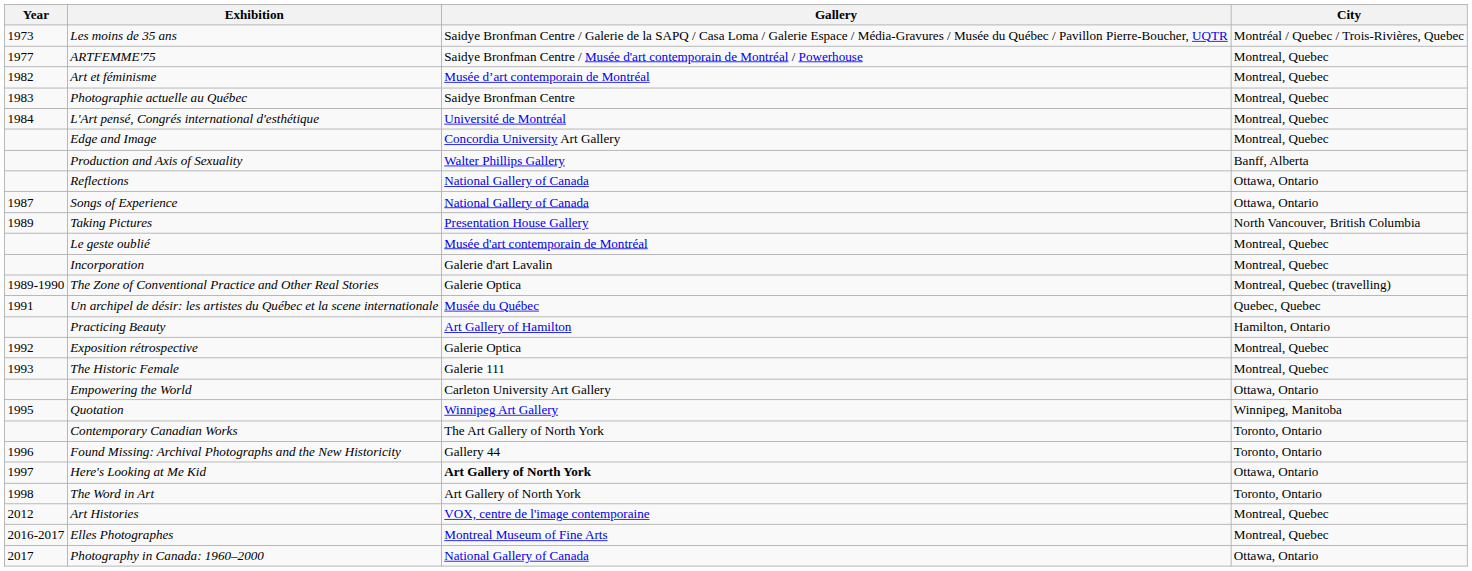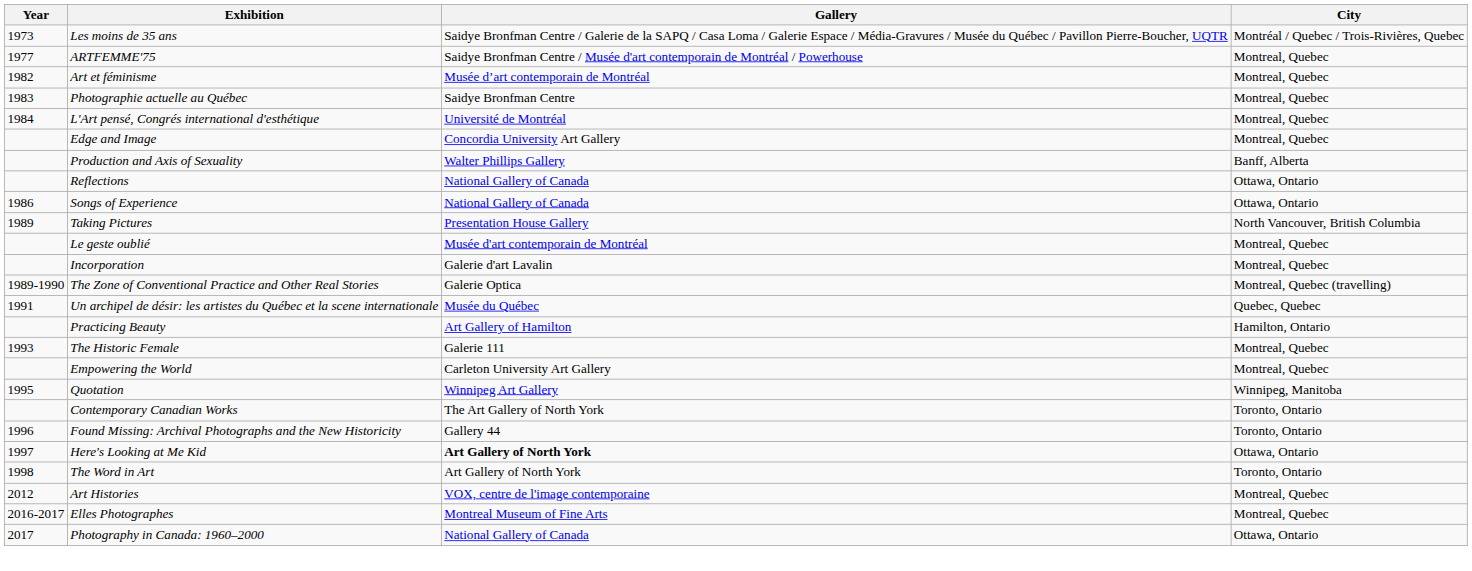 <table class="wikitable">
 <tr>
 <th>Year</th>
 <th>Exhibition</th>
 <th>Gallery</th>
 <th>City</th>
 </tr>
 <tr>
 <td>1973</td>
 <td><em>Les moins de 35 ans</em></td>
 <td>Saidye Bronfman Centre / Galerie de la SAPQ / Casa Loma / Galerie Espace / Média-Gravures / Musée du Québec / Pavillon Pierre-Boucher, <a href='#'>UQTR</a></td>
 <td>Montréal / Quebec / Trois-Rivières, Quebec</td>
 </tr>
 <tr>
 <td>1977</td>
 <td><em>ARTFEMME'75</em></td>
 <td>Saidye Bronfman Centre / <a href='#'>Musée d'art contemporain de Montréal</a> / <a href='#'>Powerhouse</a></td>
 <td>Montreal, Quebec</td>
 </tr>
 <tr>
 <td>1982</td>
 <td><em>Art et féminisme</em></td>
 <td><a href='#'>Musée d’art contemporain de Montréal</a></td>
 <td>Montreal, Quebec</td>
 </tr>
 <tr>
 <td>1983</td>
 <td><em>Photographie actuelle au Québec</em></td>
 <td>Saidye Bronfman Centre</td>
 <td>Montreal, Quebec</td>
 </tr>
 <tr>
 <td>1984</td>
 <td><em>L'Art pensé, Congrés international d'esthétique</em></td>
 <td><a href='#'>Université de Montréal</a></td>
 <td>Montreal, Quebec</td>
 </tr>
 <tr>
 <td></td>
 <td><em>Edge and Image</em></td>
 <td><a href='#'>Concordia University</a> Art Gallery</td>
 <td>Montreal, Quebec</td>
 </tr>
 <tr>
 <td></td>
 <td><em>Production and Axis of Sexuality</em></td>
 <td><a href='#'>Walter Phillips Gallery</a></td>
 <td>Banff, Alberta</td>
 </tr>
 <tr>
 <td></td>
 <td><em>Reflections</em></td>
 <td><a href='#'>National Gallery of Canada</a></td>
 <td>Ottawa, Ontario</td>
 </tr>
 <tr>
-<td>1987</td>
+<td>1986</td>
 <td><em>Songs of Experience</em></td>
 <td><a href='#'>National Gallery of Canada</a></td>
 <td>Ottawa, Ontario</td>
 </tr>
 <tr>
 <td>1989</td>
 <td><em>Taking Pictures</em></td>
 <td><a href='#'>Presentation House Gallery</a></td>
 <td>North Vancouver, British Columbia</td>
 </tr>
 <tr>
 <td></td>
 <td><em>Le geste oublié</em></td>
 <td><a href='#'>Musée d'art contemporain de Montréal</a></td>
 <td>Montreal, Quebec</td>
 </tr>
 <tr>
 <td></td>
 <td><em>Incorporation</em></td>
 <td>Galerie d'art Lavalin</td>
 <td>Montreal, Quebec</td>
 </tr>
 <tr>
 <td>1989-1990</td>
 <td><em>The Zone of Conventional Practice and Other Real Stories</em></td>
 <td>Galerie Optica</td>
 <td>Montreal, Quebec (travelling)</td>
 </tr>
 <tr>
 <td>1991</td>
 <td><em>Un archipel de désir: les artistes du Québec et la scene internationale</em></td>
 <td><a href='#'>Musée du Québec</a></td>
 <td>Quebec, Quebec</td>
 </tr>
 <tr>
 <td></td>
 <td><em>Practicing Beauty</em></td>
 <td><a href='#'>Art Gallery of Hamilton</a></td>
 <td>Hamilton, Ontario</td>
 </tr>
 <tr>
-<td>1992</td>
-<td><em>Exposition rétrospective</em></td>
-<td>Galerie Optica</td>
-<td>Montreal, Quebec</td>
-</tr>
-<tr>
 <td>1993</td>
 <td><em>The Historic Female</em></td>
 <td>Galerie 111</td>
 <td>Montreal, Quebec</td>
 </tr>
 <tr>
 <td></td>
 <td><em>Empowering the World</em></td>
 <td>Carleton University Art Gallery</td>
-<td>Ottawa, Ontario</td>
+<td>Montreal, Quebec</td>
 </tr>
 <tr>
 <td>1995</td>
 <td><em>Quotation</em></td>
 <td><a href='#'>Winnipeg Art Gallery</a></td>
 <td>Winnipeg, Manitoba</td>
 </tr>
 <tr>
 <td></td>
 <td><em>Contemporary Canadian Works</em></td>
 <td>The Art Gallery of North York</td>
 <td>Toronto, Ontario</td>
 </tr>
 <tr>
 <td>1996</td>
 <td><em>Found Missing: Archival Photographs and the New Historicity</em></td>
 <td>Gallery 44</td>
 <td>Toronto, Ontario</td>
 </tr>
 <tr>
 <td>1997</td>
 <td><em>Here's Looking at Me Kid</em></td>
 <td><strong>Art Gallery of North York</strong></td>
 <td>Ottawa, Ontario</td>
 </tr>
 <tr>
 <td>1998</td>
 <td><em>The Word in Art</em></td>
 <td>Art Gallery of North York</td>
 <td>Toronto, Ontario</td>
 </tr>
 <tr>
 <td>2012</td>
 <td><em>Art Histories</em></td>
 <td><a href='#'>VOX, centre de l'image contemporaine</a></td>
 <td>Montreal, Quebec</td>
 </tr>
 <tr>
 <td>2016-2017</td>
 <td><em>Elles Photographes</em></td>
 <td><a href='#'>Montreal Museum of Fine Arts</a></td>
 <td>Montreal, Quebec</td>
 </tr>
 <tr>
 <td>2017</td>
 <td><em>Photography in Canada: 1960–2000</em></td>
 <td><a href='#'>National Gallery of Canada</a></td>
 <td>Ottawa, Ontario</td>
 </tr>
 </table>
